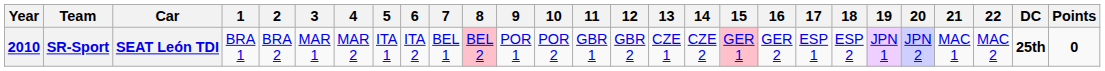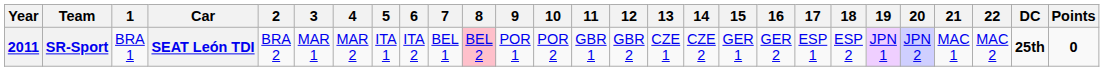 <table class="wikitable" style="text-align:center; font-size:95%">
 <tr>
 <th>Year</th>
 <th>Team</th>
+<th>1</th>
 <th>Car</th>
-<th>1</th>
 <th>2</th>
 <th>3</th>
 <th>4</th>
 <th>5</th>
 <th>6</th>
 <th>7</th>
 <th>8</th>
 <th>9</th>
 <th>10</th>
 <th>11</th>
 <th>12</th>
 <th>13</th>
 <th>14</th>
 <th>15</th>
 <th>16</th>
 <th>17</th>
 <th>18</th>
 <th>19</th>
 <th>20</th>
 <th>21</th>
 <th>22</th>
 <th>DC</th>
 <th>Points</th>
 </tr>
 <tr>
-<th><a href='#'>2010</a></th>
+<th><a href='#'>2011</a></th>
 <th><a href='#'>SR-Sport</a></th>
+<td><a href='#'>BRA<br>1</a></td>
 <th><a href='#'>SEAT León TDI</a></th>
-<td><a href='#'>BRA<br>1</a></td>
 <td><a href='#'>BRA<br>2</a></td>
 <td><a href='#'>MAR<br>1</a></td>
 <td><a href='#'>MAR<br>2</a></td>
 <td><a href='#'>ITA<br>1</a></td>
 <td><a href='#'>ITA<br>2</a></td>
 <td><a href='#'>BEL<br>1</a></td>
 <td style="background: pink;"><a href='#'>BEL<br>2</a></td>
 <td><a href='#'>POR<br>1</a></td>
 <td><a href='#'>POR<br>2</a></td>
 <td><a href='#'>GBR<br>1</a></td>
 <td><a href='#'>GBR<br>2</a></td>
 <td><a href='#'>CZE<br>1</a></td>
 <td><a href='#'>CZE<br>2</a></td>
-<td style="background: pink;"><a href='#'>GER<br>1</a></td>
+<td><a href='#'>GER<br>1</a></td>
 <td><a href='#'>GER<br>2</a></td>
 <td><a href='#'>ESP<br>1</a></td>
 <td><a href='#'>ESP<br>2</a></td>
 <td style="background:#efcfff;"><a href='#'>JPN<br>1</a><br></td>
 <td style="background:#cfcfff;"><a href='#'>JPN<br>2</a><br></td>
 <td><a href='#'>MAC<br>1</a></td>
 <td><a href='#'>MAC<br>2</a></td>
 <td><strong>25th</strong></td>
 <td><strong>0</strong></td>
 </tr>
 </table>
